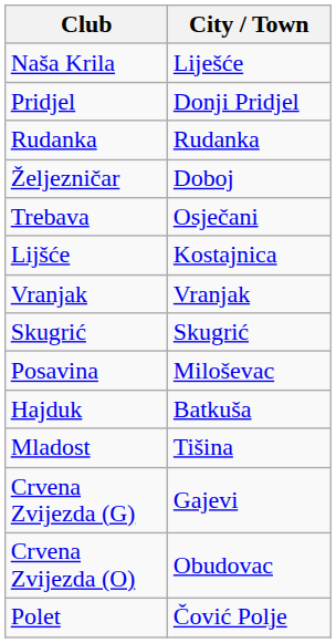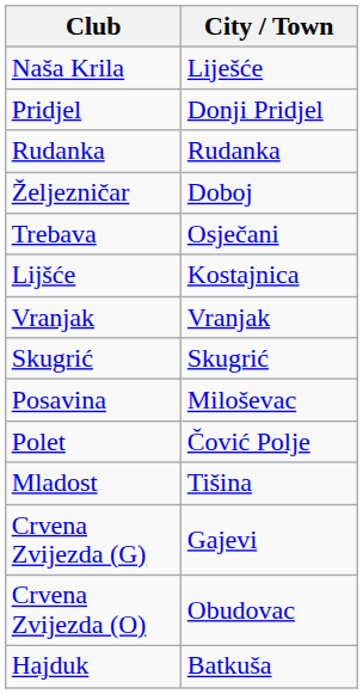 <table class="wikitable sortable">
 <tr>
 <th style="width:100px;">Club</th>
 <th style="width:100px;">City / Town</th>
 </tr>
 <tr>
 <td><a href='#'>Naša Krila</a></td>
 <td><a href='#'>Liješće</a></td>
 </tr>
 <tr>
 <td><a href='#'>Pridjel</a></td>
 <td><a href='#'>Donji Pridjel</a></td>
 </tr>
 <tr>
 <td><a href='#'>Rudanka</a></td>
 <td><a href='#'>Rudanka</a></td>
 </tr>
 <tr>
 <td><a href='#'>Željezničar</a></td>
 <td><a href='#'>Doboj</a></td>
 </tr>
 <tr>
 <td><a href='#'>Trebava</a></td>
 <td><a href='#'>Osječani</a></td>
 </tr>
 <tr>
 <td><a href='#'>Lijšće</a></td>
 <td><a href='#'>Kostajnica</a></td>
 </tr>
 <tr>
 <td><a href='#'>Vranjak</a></td>
 <td><a href='#'>Vranjak</a></td>
 </tr>
 <tr>
 <td><a href='#'>Skugrić</a></td>
 <td><a href='#'>Skugrić</a></td>
 </tr>
 <tr>
 <td><a href='#'>Posavina</a></td>
 <td><a href='#'>Miloševac</a></td>
 </tr>
 <tr>
-<td><a href='#'>Hajduk</a></td>
-<td><a href='#'>Batkuša</a></td>
+<td><a href='#'>Polet</a></td>
+<td><a href='#'>Čović Polje</a></td>
 </tr>
 <tr>
 <td><a href='#'>Mladost</a></td>
 <td><a href='#'>Tišina</a></td>
 </tr>
 <tr>
 <td><a href='#'>Crvena Zvijezda (G)</a></td>
 <td><a href='#'>Gajevi</a></td>
 </tr>
 <tr>
 <td><a href='#'>Crvena Zvijezda (O)</a></td>
 <td><a href='#'>Obudovac</a></td>
 </tr>
 <tr>
-<td><a href='#'>Polet</a></td>
-<td><a href='#'>Čović Polje</a></td>
+<td><a href='#'>Hajduk</a></td>
+<td><a href='#'>Batkuša</a></td>
 </tr>
 </table>
